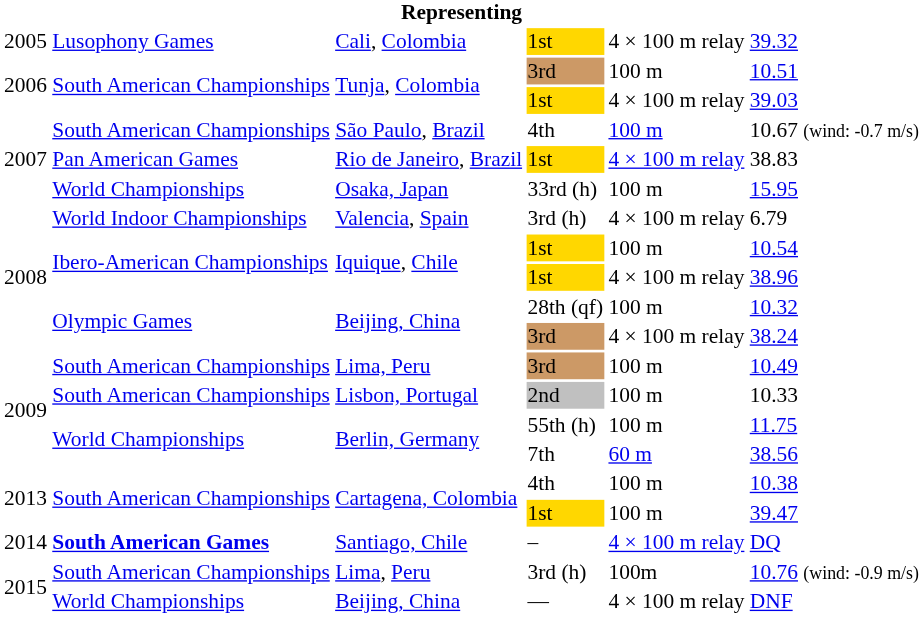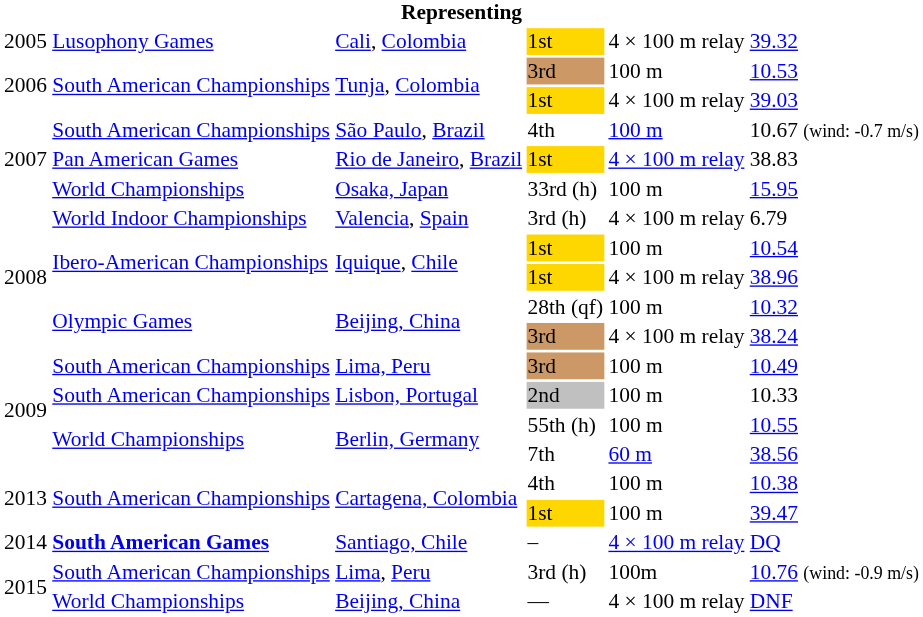 <table>
 <tr>
 <th colspan="6">Representing </th>
 </tr>
 <tr>
 <td>2005</td>
 <td><a href='#'>Lusophony Games</a></td>
 <td><a href='#'>Cali</a>, <a href='#'>Colombia</a></td>
 <td bgcolor="gold">1st</td>
 <td>4 × 100 m relay</td>
 <td><a href='#'>39.32</a></td>
 </tr>
 <tr>
 <td rowspan=2>2006</td>
 <td rowspan=2><a href='#'>South American Championships</a></td>
 <td rowspan=2><a href='#'>Tunja</a>, <a href='#'>Colombia</a></td>
 <td bgcolor="cc9966">3rd</td>
 <td>100 m</td>
-<td><a href='#'>10.51</a></td>
+<td><a href='#'>10.53</a></td>
 </tr>
 <tr>
 <td bgcolor="gold">1st</td>
 <td>4 × 100 m relay</td>
 <td><a href='#'>39.03</a></td>
 </tr>
 <tr>
 <td rowspan=3>2007</td>
 <td><a href='#'>South American Championships</a></td>
 <td><a href='#'>São Paulo</a>, <a href='#'>Brazil</a></td>
 <td>4th</td>
 <td><a href='#'>100 m</a></td>
 <td>10.67 <small>(wind: -0.7 m/s)</small></td>
 </tr>
 <tr>
 <td><a href='#'>Pan American Games</a></td>
 <td><a href='#'>Rio de Janeiro</a>, <a href='#'>Brazil</a></td>
 <td bgcolor=gold>1st</td>
 <td><a href='#'>4 × 100 m relay</a></td>
 <td>38.83</td>
 </tr>
 <tr>
 <td><a href='#'>World Championships</a></td>
 <td><a href='#'>Osaka, Japan</a></td>
 <td>33rd (h)</td>
 <td>100 m</td>
 <td><a href='#'>15.95</a></td>
 </tr>
 <tr>
 <td rowspan=5>2008</td>
 <td><a href='#'>World Indoor Championships</a></td>
 <td><a href='#'>Valencia</a>, <a href='#'>Spain</a></td>
 <td>3rd (h)</td>
 <td>4 × 100 m relay</td>
 <td>6.79</td>
 </tr>
 <tr>
 <td rowspan=2><a href='#'>Ibero-American Championships</a></td>
 <td rowspan=2><a href='#'>Iquique</a>, <a href='#'>Chile</a></td>
 <td bgcolor=gold>1st</td>
 <td>100 m</td>
 <td><a href='#'>10.54</a></td>
 </tr>
 <tr>
 <td bgcolor=gold>1st</td>
 <td>4 × 100 m relay</td>
 <td><a href='#'>38.96</a></td>
 </tr>
 <tr>
 <td rowspan=2><a href='#'>Olympic Games</a></td>
 <td rowspan=2><a href='#'>Beijing, China</a></td>
 <td>28th (qf)</td>
 <td>100 m</td>
 <td><a href='#'>10.32</a></td>
 </tr>
 <tr>
 <td bgcolor="cc9966">3rd</td>
 <td>4 × 100 m relay</td>
 <td><a href='#'>38.24</a></td>
 </tr>
 <tr>
 <td rowspan=4>2009</td>
 <td><a href='#'>South American Championships</a></td>
 <td><a href='#'>Lima, Peru</a></td>
 <td bgcolor="cc9966">3rd</td>
 <td>100 m</td>
 <td><a href='#'>10.49</a></td>
 </tr>
 <tr>
 <td><a href='#'>South American Championships</a></td>
 <td><a href='#'>Lisbon, Portugal</a></td>
 <td bgcolor=silver>2nd</td>
 <td>100 m</td>
 <td>10.33</td>
 </tr>
 <tr>
 <td rowspan=2><a href='#'>World Championships</a></td>
 <td rowspan=2><a href='#'>Berlin, Germany</a></td>
 <td>55th (h)</td>
 <td>100 m</td>
-<td><a href='#'>11.75</a></td>
+<td><a href='#'>10.55</a></td>
 </tr>
 <tr>
 <td>7th</td>
 <td><a href='#'>60 m</a></td>
 <td><a href='#'>38.56</a></td>
 </tr>
 <tr>
 <td rowspan=2>2013</td>
 <td rowspan=2><a href='#'>South American Championships</a></td>
 <td rowspan=2><a href='#'>Cartagena, Colombia</a></td>
 <td>4th</td>
 <td>100 m</td>
 <td><a href='#'>10.38</a></td>
 </tr>
 <tr>
 <td bgcolor=gold>1st</td>
 <td>100 m</td>
 <td><a href='#'>39.47</a></td>
 </tr>
 <tr>
 <td>2014</td>
 <td><strong><a href='#'>South American Games</a></strong></td>
 <td><a href='#'>Santiago, Chile</a></td>
 <td>–</td>
 <td><a href='#'>4 × 100 m relay</a></td>
 <td><a href='#'>DQ</a></td>
 </tr>
 <tr>
 <td rowspan=2>2015</td>
 <td><a href='#'>South American Championships</a></td>
 <td><a href='#'>Lima</a>, <a href='#'>Peru</a></td>
 <td>3rd (h)</td>
 <td>100m</td>
 <td><a href='#'>10.76</a> <small>(wind: -0.9 m/s)</small></td>
 </tr>
 <tr>
 <td><a href='#'>World Championships</a></td>
 <td><a href='#'>Beijing, China</a></td>
 <td>—</td>
 <td>4 × 100 m relay</td>
 <td><a href='#'>DNF</a></td>
 </tr>
 </table>
